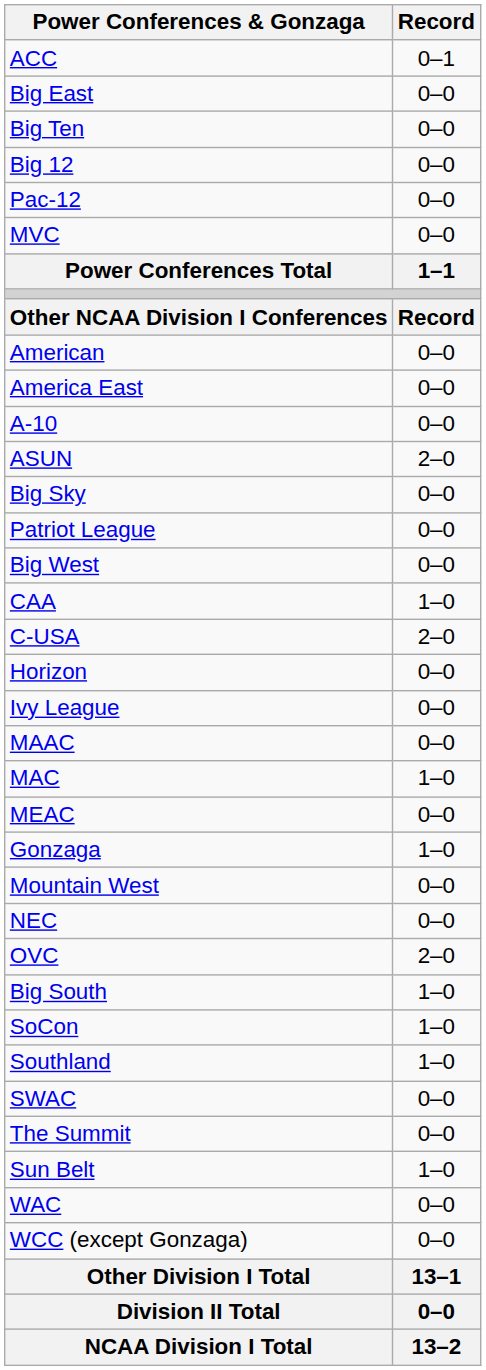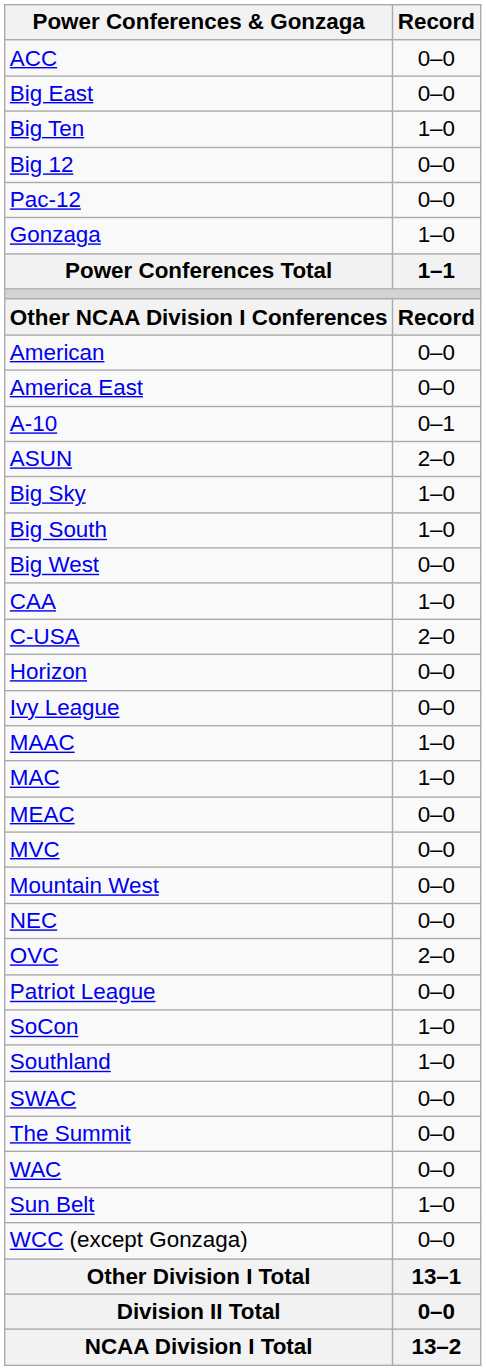 <table class="wikitable">
 <tr>
 <th>Power Conferences & Gonzaga</th>
 <th>Record</th>
 </tr>
 <tr>
 <td><a href='#'>ACC</a></td>
-<td align=center>0–1</td>
+<td align=center>0–0</td>
 </tr>
 <tr>
 <td><a href='#'>Big East</a></td>
 <td align=center>0–0</td>
 </tr>
 <tr>
 <td><a href='#'>Big Ten</a></td>
-<td align=center>0–0</td>
+<td align=center>1–0</td>
 </tr>
 <tr>
 <td><a href='#'>Big 12</a></td>
 <td align=center>0–0</td>
 </tr>
 <tr>
 <td><a href='#'>Pac-12</a></td>
 <td align=center>0–0</td>
 </tr>
 <tr>
-<td><a href='#'>MVC</a></td>
-<td align=center>0–0</td>
+<td><a href='#'>Gonzaga</a></td>
+<td align=center>1–0</td>
 </tr>
 <tr>
 <th>Power Conferences Total</th>
 <th>1–1</th>
 </tr>
 <tr>
 <th colspan="2" style="background:lightgrey;"></th>
 </tr>
 <tr>
 <th>Other NCAA Division I Conferences</th>
 <th>Record</th>
 </tr>
 <tr>
 <td><a href='#'>American</a></td>
 <td align=center>0–0</td>
 </tr>
 <tr>
 <td><a href='#'>America East</a></td>
 <td align=center>0–0</td>
 </tr>
 <tr>
 <td><a href='#'>A-10</a></td>
-<td align=center>0–0</td>
+<td align=center>0–1</td>
 </tr>
 <tr>
 <td><a href='#'>ASUN</a></td>
 <td align=center>2–0</td>
 </tr>
 <tr>
 <td><a href='#'>Big Sky</a></td>
-<td align=center>0–0</td>
+<td align=center>1–0</td>
 </tr>
 <tr>
-<td><a href='#'>Patriot League</a></td>
-<td align=center>0–0</td>
+<td><a href='#'>Big South</a></td>
+<td align=center>1–0</td>
 </tr>
 <tr>
 <td><a href='#'>Big West</a></td>
 <td align=center>0–0</td>
 </tr>
 <tr>
 <td><a href='#'>CAA</a></td>
 <td align=center>1–0</td>
 </tr>
 <tr>
 <td><a href='#'>C-USA</a></td>
 <td align=center>2–0</td>
 </tr>
 <tr>
 <td><a href='#'>Horizon</a></td>
 <td align=center>0–0</td>
 </tr>
 <tr>
 <td><a href='#'>Ivy League</a></td>
 <td align=center>0–0</td>
 </tr>
 <tr>
 <td><a href='#'>MAAC</a></td>
-<td align=center>0–0</td>
+<td align=center>1–0</td>
 </tr>
 <tr>
 <td><a href='#'>MAC</a></td>
 <td align=center>1–0</td>
 </tr>
 <tr>
 <td><a href='#'>MEAC</a></td>
 <td align=center>0–0</td>
 </tr>
 <tr>
-<td><a href='#'>Gonzaga</a></td>
-<td align=center>1–0</td>
+<td><a href='#'>MVC</a></td>
+<td align=center>0–0</td>
 </tr>
 <tr>
 <td><a href='#'>Mountain West</a></td>
 <td align=center>0–0</td>
 </tr>
 <tr>
 <td><a href='#'>NEC</a></td>
 <td align=center>0–0</td>
 </tr>
 <tr>
 <td><a href='#'>OVC</a></td>
 <td align=center>2–0</td>
 </tr>
 <tr>
-<td><a href='#'>Big South</a></td>
-<td align=center>1–0</td>
+<td><a href='#'>Patriot League</a></td>
+<td align=center>0–0</td>
 </tr>
 <tr>
 <td><a href='#'>SoCon</a></td>
 <td align=center>1–0</td>
 </tr>
 <tr>
 <td><a href='#'>Southland</a></td>
 <td align=center>1–0</td>
 </tr>
 <tr>
 <td><a href='#'>SWAC</a></td>
 <td align=center>0–0</td>
 </tr>
 <tr>
 <td><a href='#'>The Summit</a></td>
 <td align=center>0–0</td>
 </tr>
 <tr>
+<td><a href='#'>WAC</a></td>
+<td align=center>0–0</td>
+</tr>
+<tr>
 <td><a href='#'>Sun Belt</a></td>
 <td align=center>1–0</td>
-</tr>
-<tr>
-<td><a href='#'>WAC</a></td>
-<td align=center>0–0</td>
 </tr>
 <tr>
 <td><a href='#'>WCC</a> (except Gonzaga)</td>
 <td align=center>0–0</td>
 </tr>
 <tr>
 <th>Other Division I Total</th>
 <th>13–1</th>
 </tr>
 <tr>
 <th>Division II Total</th>
 <th>0–0</th>
 </tr>
 <tr>
 <th>NCAA Division I Total</th>
 <th>13–2</th>
 </tr>
 <tr>
 </tr>
 </table>
